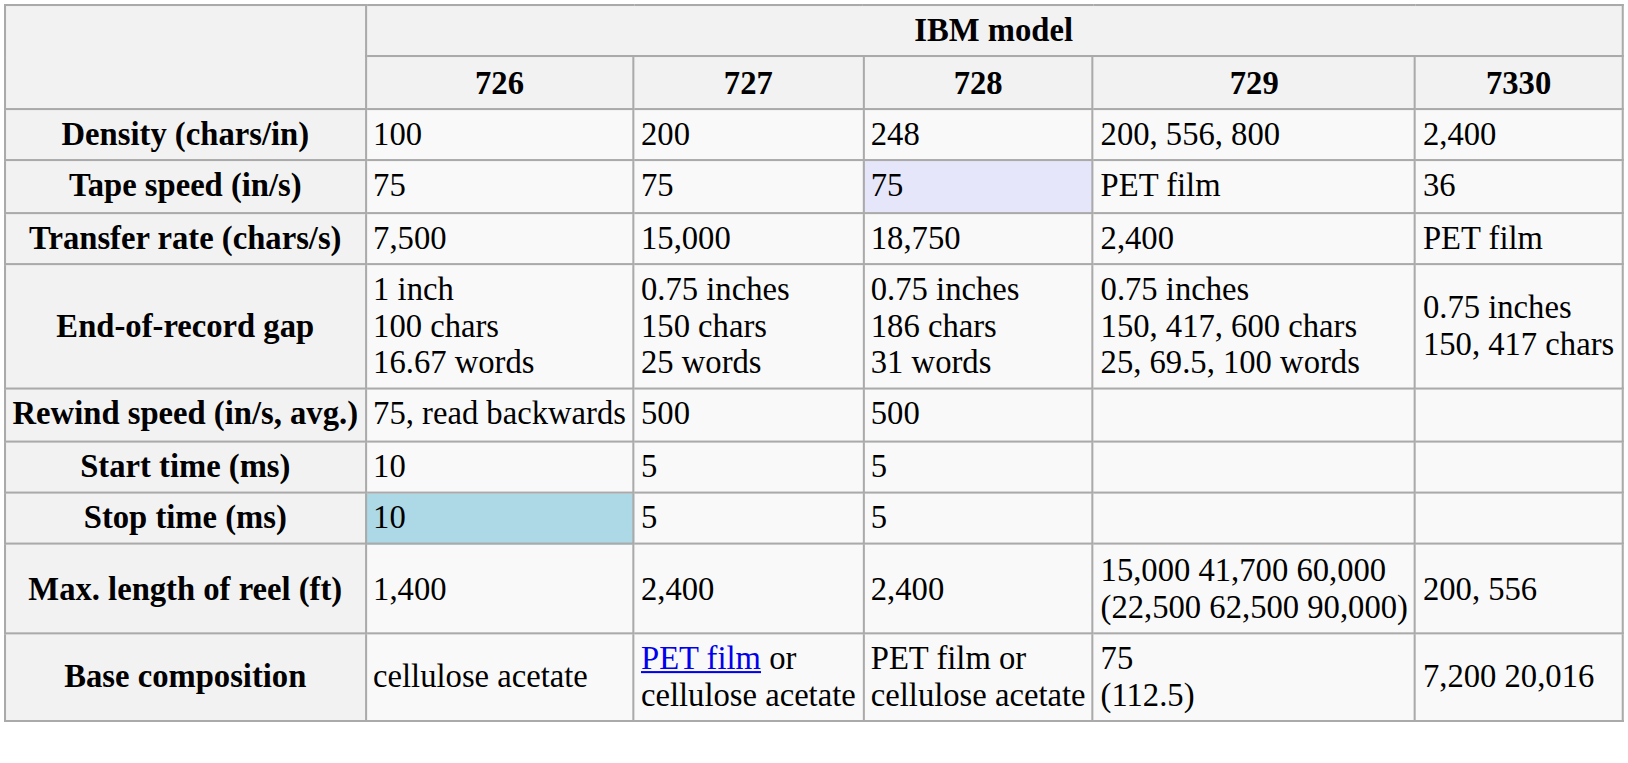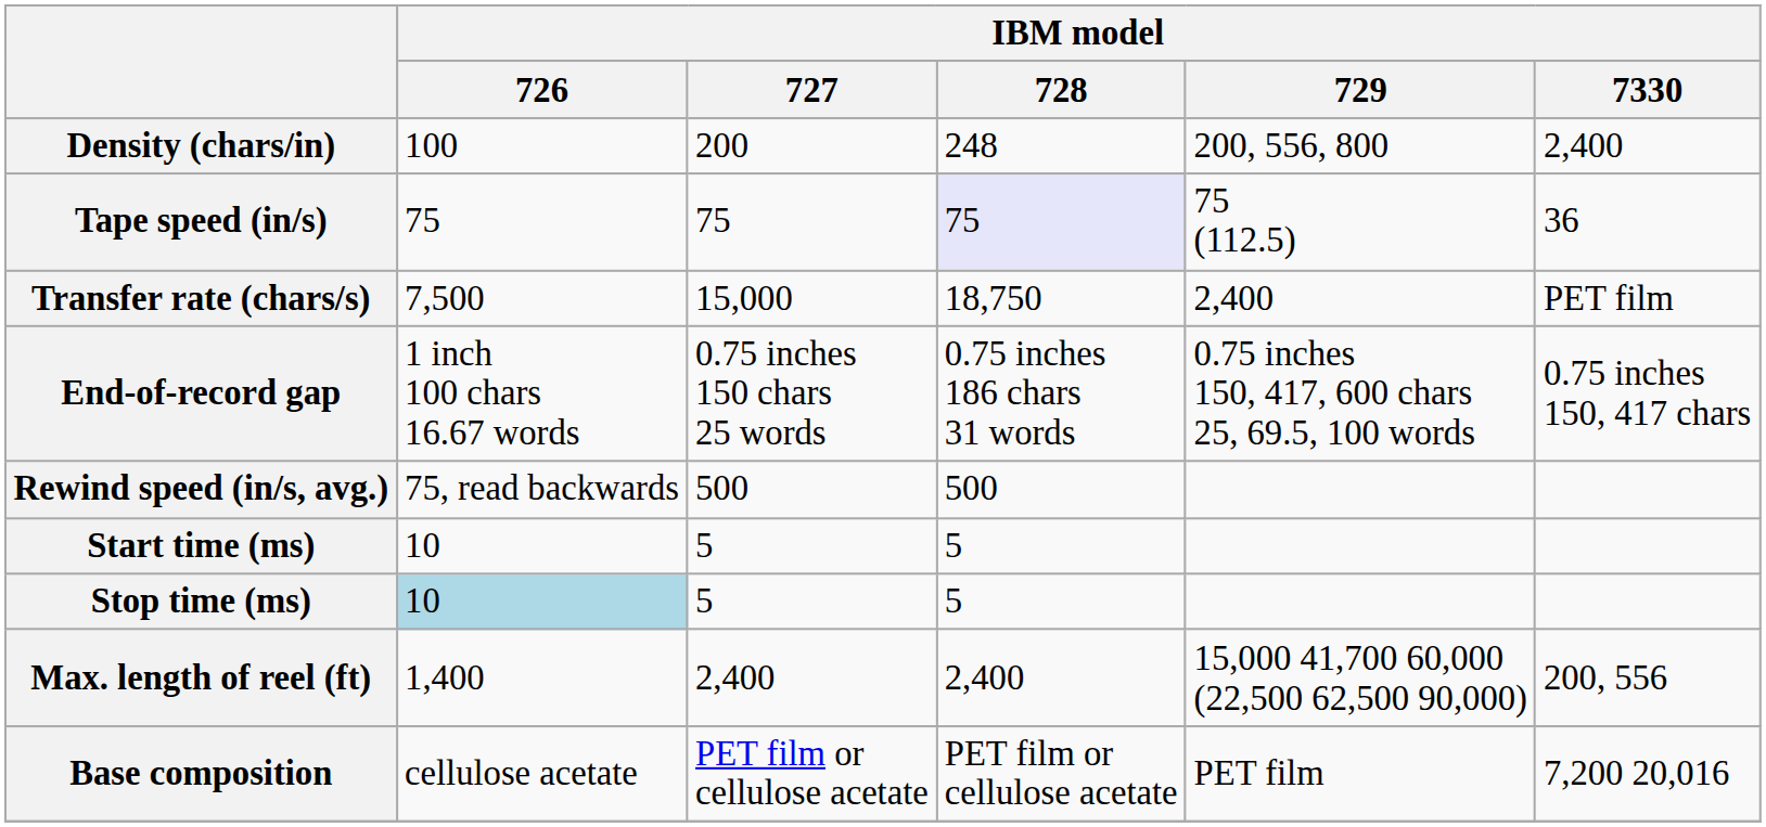 <table class="wikitable">
 <tr>
 <th rowspan="2"></th>
 <th colspan="5">IBM model</th>
 </tr>
 <tr>
 <th>726</th>
 <th>727</th>
 <th>728</th>
 <th>729</th>
 <th>7330</th>
 </tr>
 <tr>
 <th>Density (chars/in)</th>
 <td>100</td>
 <td>200</td>
 <td>248</td>
 <td>200, 556, 800</td>
 <td>2,400</td>
 </tr>
 <tr>
 <th>Tape speed (in/s)</th>
 <td>75</td>
 <td>75</td>
 <td style="background: lavender;">75</td>
-<td>PET film</td>
+<td>75<br>(112.5)</td>
 <td>36</td>
 </tr>
 <tr>
 <th>Transfer rate (chars/s)</th>
 <td>7,500</td>
 <td>15,000</td>
 <td>18,750</td>
 <td>2,400</td>
 <td>PET film</td>
 </tr>
 <tr>
 <th>End-of-record gap</th>
 <td>1 inch <br> 100 chars <br> 16.67 words</td>
 <td>0.75 inches <br> 150 chars <br> 25 words</td>
 <td>0.75 inches <br> 186 chars <br> 31 words</td>
 <td>0.75 inches <br> 150, 417, 600 chars <br> 25, 69.5, 100 words</td>
 <td>0.75 inches <br> 150, 417 chars</td>
 </tr>
 <tr>
 <th>Rewind speed (in/s, avg.)</th>
 <td>75, read backwards</td>
 <td>500</td>
 <td>500</td>
 <td></td>
 <td></td>
 </tr>
 <tr>
 <th>Start time (ms)</th>
 <td>10</td>
 <td>5</td>
 <td>5</td>
 <td></td>
 <td></td>
 </tr>
 <tr>
 <th>Stop time (ms)</th>
 <td style="background: lightblue;">10</td>
 <td>5</td>
 <td>5</td>
 <td></td>
 <td></td>
 </tr>
 <tr>
 <th>Max. length of reel (ft)</th>
 <td>1,400</td>
 <td>2,400</td>
 <td>2,400</td>
 <td>15,000 41,700 60,000<br>(22,500 62,500 90,000)</td>
 <td>200, 556</td>
 </tr>
 <tr>
 <th>Base composition</th>
 <td>cellulose acetate</td>
 <td><a href='#'>PET film</a> or <br> cellulose acetate</td>
 <td>PET film or <br> cellulose acetate</td>
-<td>75<br>(112.5)</td>
+<td>PET film</td>
 <td>7,200 20,016</td>
 </tr>
 <tr>
 </tr>
 </table>
